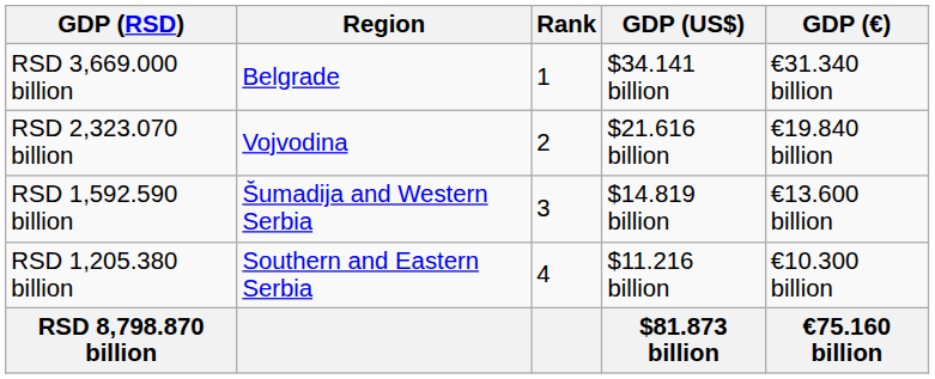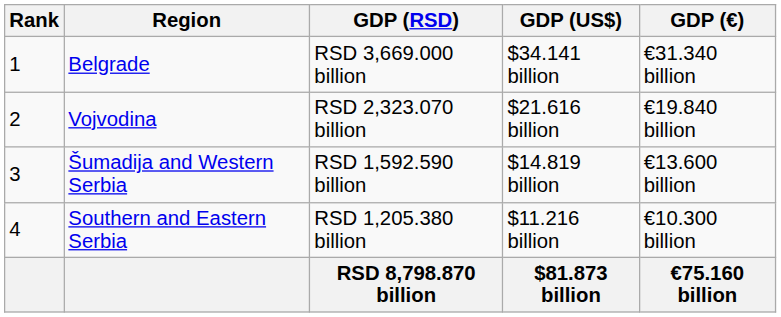 <table class="wikitable sortable">
 <tr>
+<th>Rank</th>
+<th>Region</th>
 <th>GDP (<a href='#'>RSD</a>)</th>
-<th>Region</th>
-<th>Rank</th>
 <th>GDP (US$)</th>
 <th>GDP (€)</th>
 </tr>
 <tr>
+<td>1</td>
+<td><a href='#'>Belgrade</a></td>
 <td>RSD 3,669.000 billion</td>
-<td><a href='#'>Belgrade</a></td>
-<td>1</td>
 <td>$34.141 billion</td>
 <td>€31.340 billion</td>
 </tr>
 <tr>
+<td>2</td>
+<td><a href='#'>Vojvodina</a></td>
 <td>RSD 2,323.070 billion</td>
-<td><a href='#'>Vojvodina</a></td>
-<td>2</td>
 <td>$21.616 billion</td>
 <td>€19.840 billion</td>
 </tr>
 <tr>
+<td>3</td>
+<td><a href='#'>Šumadija and Western Serbia</a></td>
 <td>RSD 1,592.590 billion</td>
-<td><a href='#'>Šumadija and Western Serbia</a></td>
-<td>3</td>
 <td>$14.819 billion</td>
 <td>€13.600 billion</td>
 </tr>
 <tr>
+<td>4</td>
+<td><a href='#'>Southern and Eastern Serbia</a></td>
 <td>RSD 1,205.380 billion</td>
-<td><a href='#'>Southern and Eastern Serbia</a></td>
-<td>4</td>
 <td>$11.216 billion</td>
 <td>€10.300 billion</td>
 </tr>
 <tr>
-<th>RSD 8,798.870 billion</th>
 <th></th>
 <th></th>
+<th>RSD 8,798.870 billion</th>
 <th>$81.873 billion</th>
 <th>€75.160 billion</th>
 </tr>
 </table>
